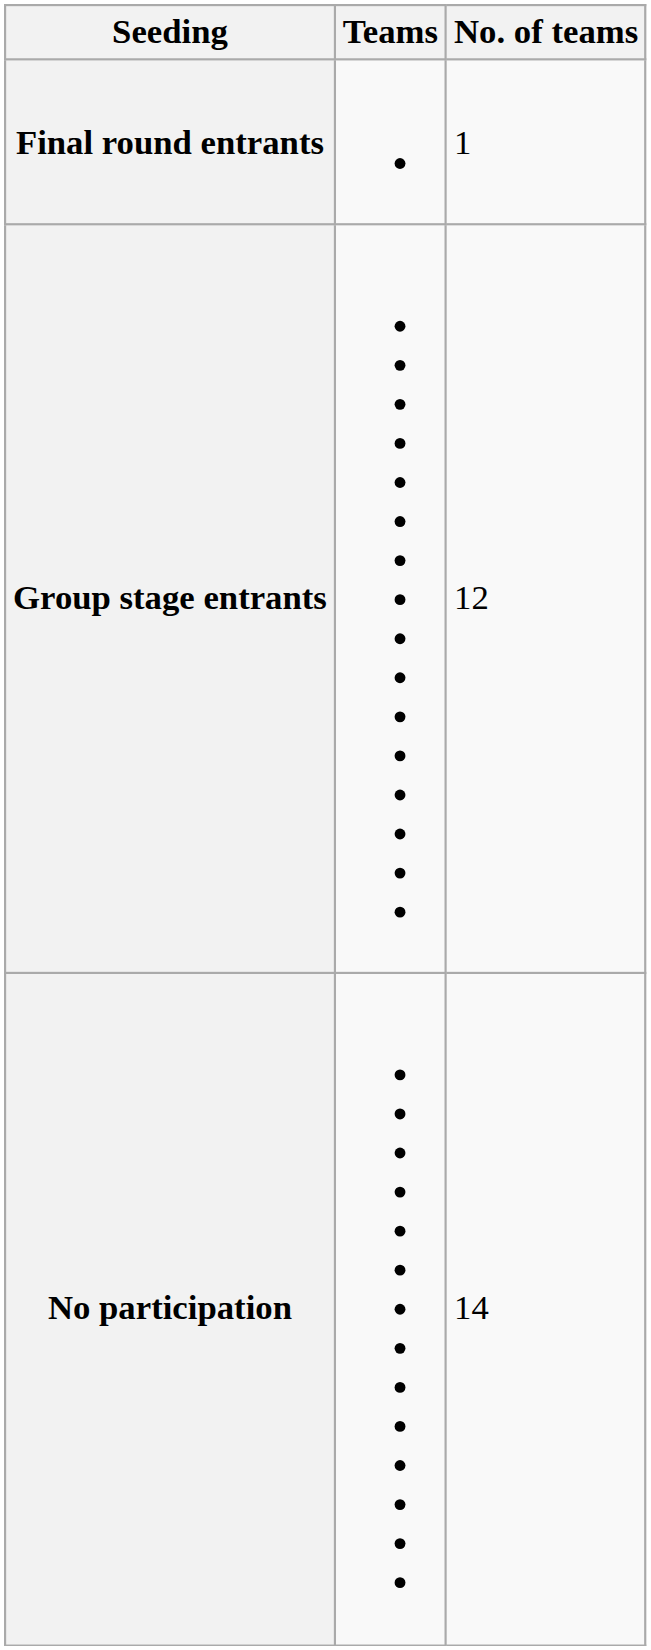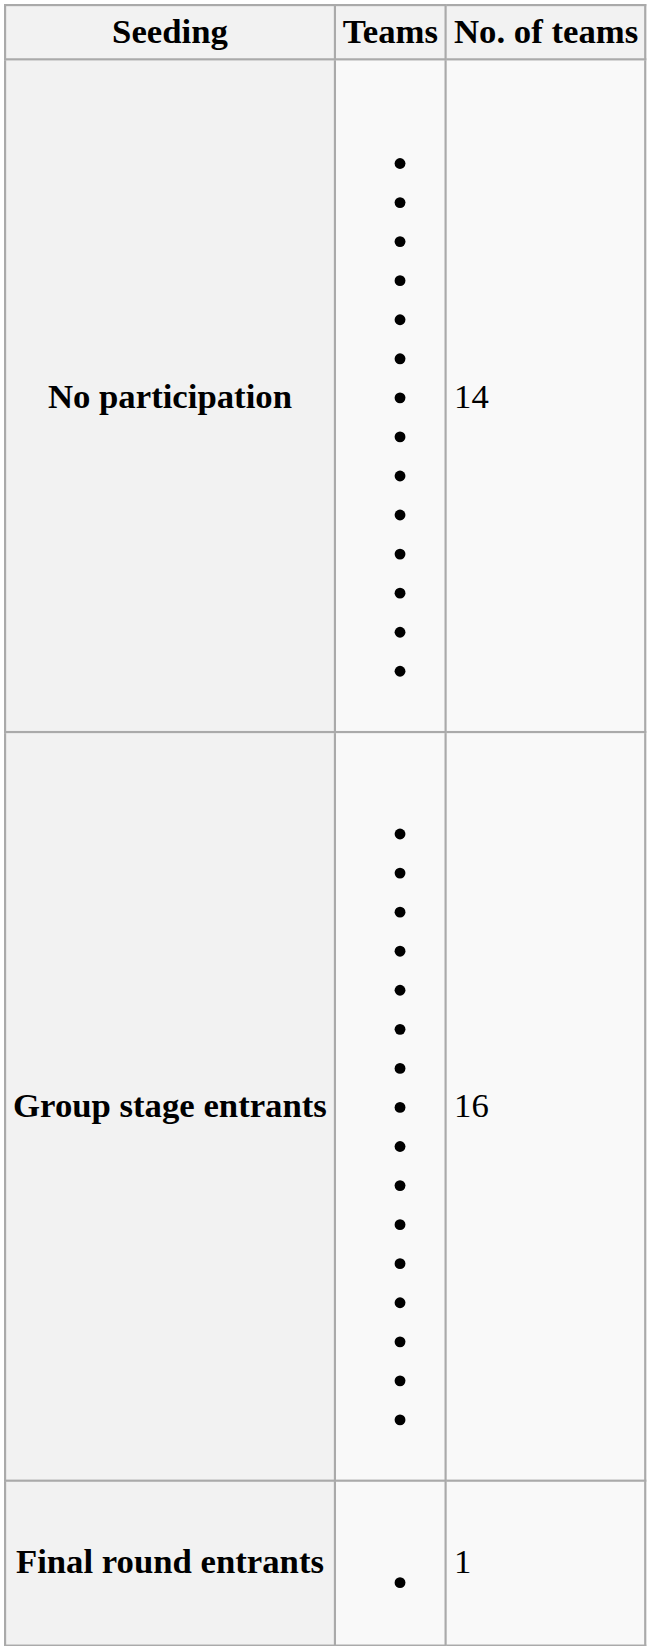 <table class="wikitable">
 <tr>
 <th>Seeding</th>
 <th>Teams</th>
 <th>No. of teams</th>
 </tr>
 <tr>
+<th>No participation</th>
+<td><br><ul><li></li><li></li><li></li><li></li><li></li><li></li><li></li><li></li><li></li><li></li><li></li><li></li><li></li><li></li></ul></td>
+<td>14</td>
+</tr>
+<tr>
+<th>Group stage entrants</th>
+<td><br><ul><li></li><li></li><li></li><li></li><li></li><li></li><li></li><li></li><li></li><li></li><li></li><li></li><li></li><li></li><li></li><li></li></ul></td>
+<td>16</td>
+</tr>
+<tr>
 <th>Final round entrants</th>
 <td><br><ul><li></li></ul></td>
 <td>1</td>
 </tr>
-<tr>
-<th>Group stage entrants</th>
-<td><br><ul><li></li><li></li><li></li><li></li><li></li><li></li><li></li><li></li><li></li><li></li><li></li><li></li><li></li><li></li><li></li><li></li></ul></td>
-<td>12</td>
-</tr>
-<tr>
-<th>No participation</th>
-<td><br><ul><li></li><li></li><li></li><li></li><li></li><li></li><li></li><li></li><li></li><li></li><li></li><li></li><li></li><li></li></ul></td>
-<td>14</td>
-</tr>
 </table>
